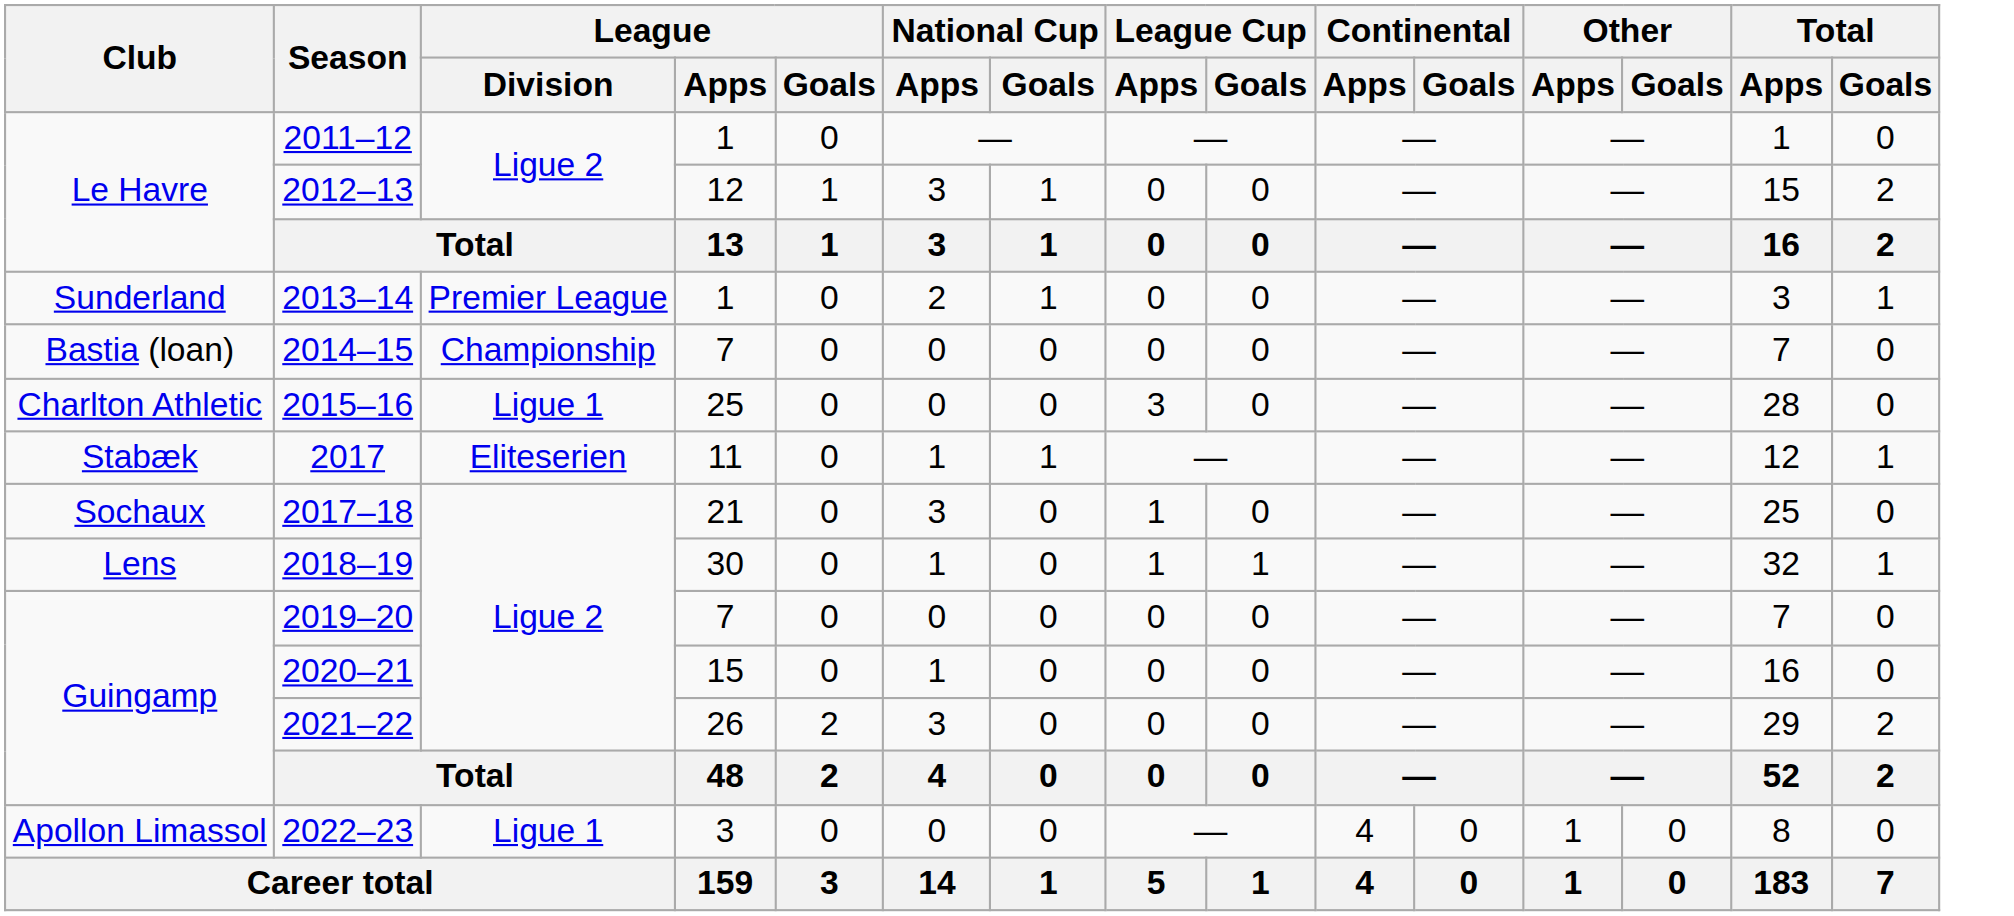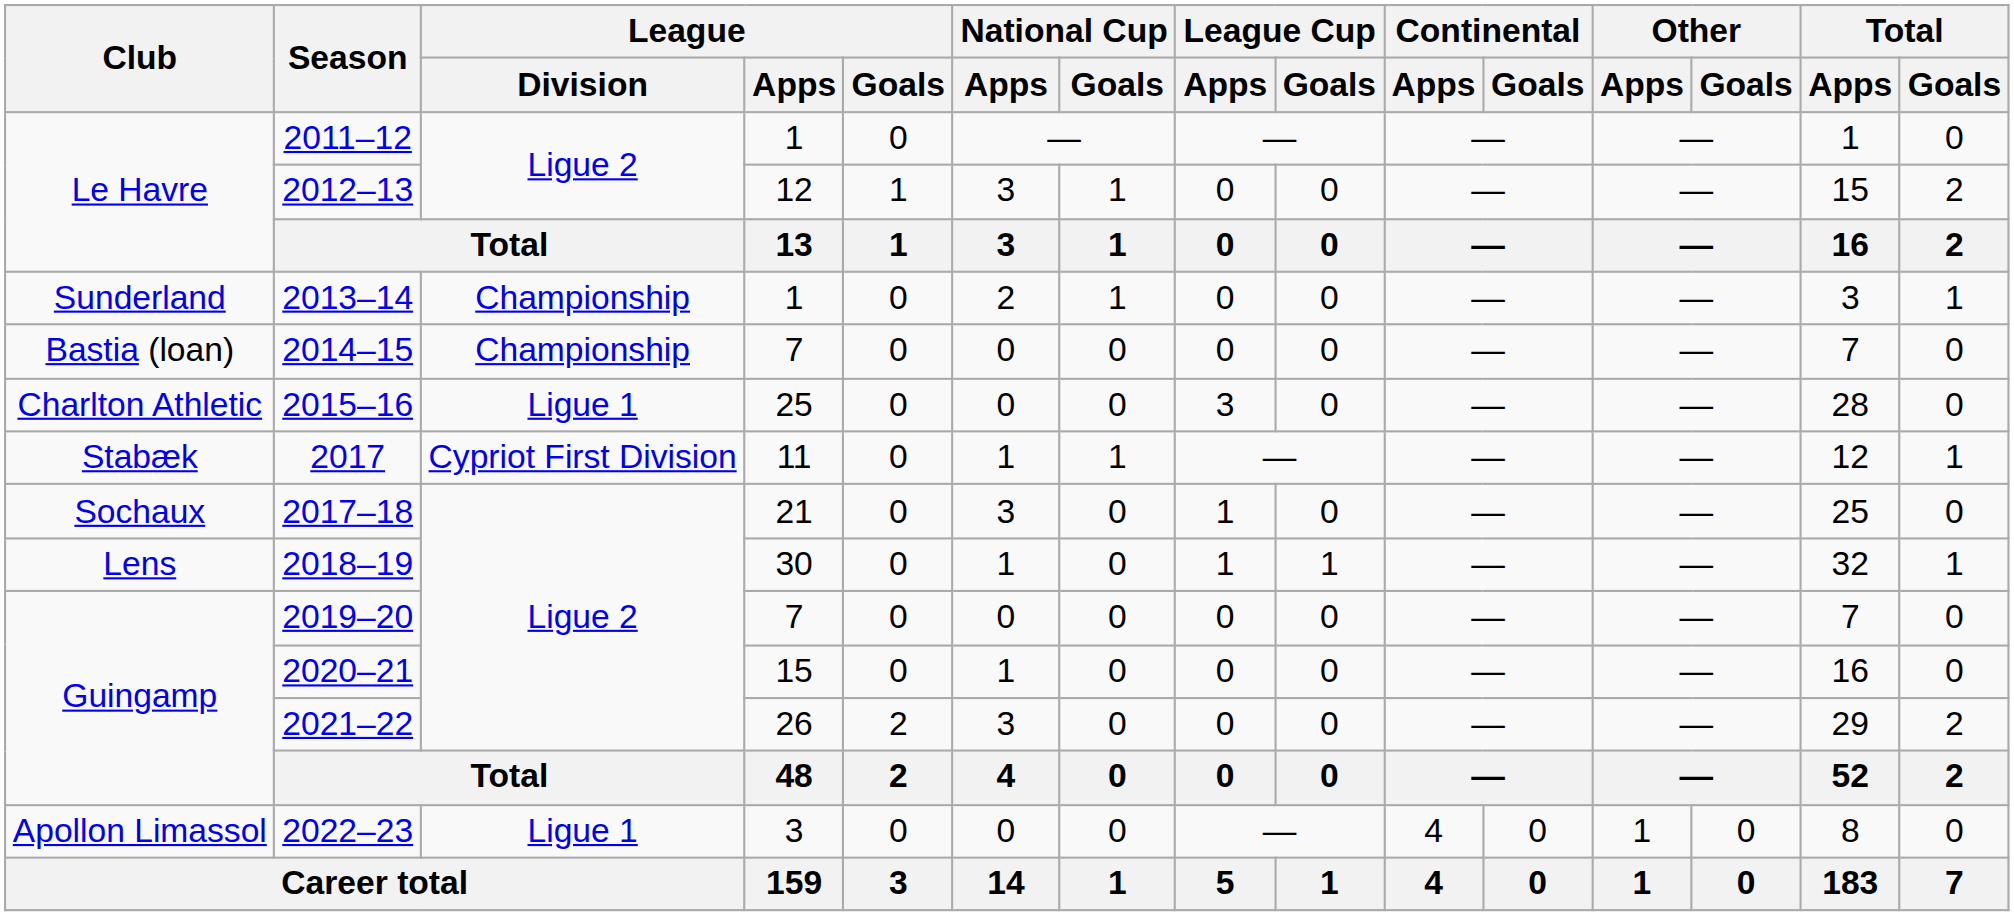 <table class="wikitable" style="text-align: center">
 <tr>
 <th rowspan=2>Club</th>
 <th rowspan=2>Season</th>
 <th colspan=3>League</th>
 <th colspan=2>National Cup</th>
 <th colspan=2>League Cup</th>
 <th colspan=2>Continental</th>
 <th colspan=2>Other</th>
 <th colspan=2>Total</th>
 </tr>
 <tr>
 <th>Division</th>
 <th>Apps</th>
 <th>Goals</th>
 <th>Apps</th>
 <th>Goals</th>
 <th>Apps</th>
 <th>Goals</th>
 <th>Apps</th>
 <th>Goals</th>
 <th>Apps</th>
 <th>Goals</th>
 <th>Apps</th>
 <th>Goals</th>
 </tr>
 <tr>
 <td rowspan="3"><a href='#'>Le Havre</a></td>
 <td><a href='#'>2011–12</a></td>
 <td rowspan="2"><a href='#'>Ligue 2</a></td>
 <td>1</td>
 <td>0</td>
 <td colspan="2">—</td>
 <td colspan="2">—</td>
 <td colspan="2">—</td>
 <td colspan="2">—</td>
 <td>1</td>
 <td>0</td>
 </tr>
 <tr>
 <td><a href='#'>2012–13</a></td>
 <td>12</td>
 <td>1</td>
 <td>3</td>
 <td>1</td>
 <td>0</td>
 <td>0</td>
 <td colspan="2">—</td>
 <td colspan="2">—</td>
 <td>15</td>
 <td>2</td>
 </tr>
 <tr>
 <th colspan="2">Total</th>
 <th>13</th>
 <th>1</th>
 <th>3</th>
 <th>1</th>
 <th>0</th>
 <th>0</th>
 <th colspan="2">—</th>
 <th colspan="2">—</th>
 <th>16</th>
 <th>2</th>
 </tr>
 <tr>
 <td><a href='#'>Sunderland</a></td>
 <td><a href='#'>2013–14</a></td>
-<td><a href='#'>Premier League</a></td>
+<td><a href='#'>Championship</a></td>
 <td>1</td>
 <td>0</td>
 <td>2</td>
 <td>1</td>
 <td>0</td>
 <td>0</td>
 <td colspan="2">—</td>
 <td colspan="2">—</td>
 <td>3</td>
 <td>1</td>
 </tr>
 <tr>
 <td><a href='#'>Bastia</a> (loan)</td>
 <td><a href='#'>2014–15</a></td>
 <td><a href='#'>Championship</a></td>
 <td>7</td>
 <td>0</td>
 <td>0</td>
 <td>0</td>
 <td>0</td>
 <td>0</td>
 <td colspan="2">—</td>
 <td colspan="2">—</td>
 <td>7</td>
 <td>0</td>
 </tr>
 <tr>
 <td><a href='#'>Charlton Athletic</a></td>
 <td><a href='#'>2015–16</a></td>
 <td><a href='#'>Ligue 1</a></td>
 <td>25</td>
 <td>0</td>
 <td>0</td>
 <td>0</td>
 <td>3</td>
 <td>0</td>
 <td colspan="2">—</td>
 <td colspan="2">—</td>
 <td>28</td>
 <td>0</td>
 </tr>
 <tr>
 <td><a href='#'>Stabæk</a></td>
 <td><a href='#'>2017</a></td>
-<td><a href='#'>Eliteserien</a></td>
+<td><a href='#'>Cypriot First Division</a></td>
 <td>11</td>
 <td>0</td>
 <td>1</td>
 <td>1</td>
 <td colspan="2">—</td>
 <td colspan="2">—</td>
 <td colspan="2">—</td>
 <td>12</td>
 <td>1</td>
 </tr>
 <tr>
 <td><a href='#'>Sochaux</a></td>
 <td><a href='#'>2017–18</a></td>
 <td rowspan="5"><a href='#'>Ligue 2</a></td>
 <td>21</td>
 <td>0</td>
 <td>3</td>
 <td>0</td>
 <td>1</td>
 <td>0</td>
 <td colspan="2">—</td>
 <td colspan="2">—</td>
 <td>25</td>
 <td>0</td>
 </tr>
 <tr>
 <td><a href='#'>Lens</a></td>
 <td><a href='#'>2018–19</a></td>
 <td>30</td>
 <td>0</td>
 <td>1</td>
 <td>0</td>
 <td>1</td>
 <td>1</td>
 <td colspan="2">—</td>
 <td colspan="2">—</td>
 <td>32</td>
 <td>1</td>
 </tr>
 <tr>
 <td rowspan="4"><a href='#'>Guingamp</a></td>
 <td><a href='#'>2019–20</a></td>
 <td>7</td>
 <td>0</td>
 <td>0</td>
 <td>0</td>
 <td>0</td>
 <td>0</td>
 <td colspan="2">—</td>
 <td colspan="2">—</td>
 <td>7</td>
 <td>0</td>
 </tr>
 <tr>
 <td><a href='#'>2020–21</a></td>
 <td>15</td>
 <td>0</td>
 <td>1</td>
 <td>0</td>
 <td>0</td>
 <td>0</td>
 <td colspan="2">—</td>
 <td colspan="2">—</td>
 <td>16</td>
 <td>0</td>
 </tr>
 <tr>
 <td><a href='#'>2021–22</a></td>
 <td>26</td>
 <td>2</td>
 <td>3</td>
 <td>0</td>
 <td>0</td>
 <td>0</td>
 <td colspan="2">—</td>
 <td colspan="2">—</td>
 <td>29</td>
 <td>2</td>
 </tr>
 <tr>
 <th colspan="2">Total</th>
 <th>48</th>
 <th>2</th>
 <th>4</th>
 <th>0</th>
 <th>0</th>
 <th>0</th>
 <th colspan="2">—</th>
 <th colspan="2">—</th>
 <th>52</th>
 <th>2</th>
 </tr>
 <tr>
 <td><a href='#'>Apollon Limassol</a></td>
 <td><a href='#'>2022–23</a></td>
 <td><a href='#'>Ligue 1</a></td>
 <td>3</td>
 <td>0</td>
 <td>0</td>
 <td>0</td>
 <td colspan="2">—</td>
 <td>4</td>
 <td>0</td>
 <td>1</td>
 <td>0</td>
 <td>8</td>
 <td>0</td>
 </tr>
 <tr>
 <th colspan="3">Career total</th>
 <th>159</th>
 <th>3</th>
 <th>14</th>
 <th>1</th>
 <th>5</th>
 <th>1</th>
 <th>4</th>
 <th>0</th>
 <th>1</th>
 <th>0</th>
 <th>183</th>
 <th>7</th>
 </tr>
 </table>
